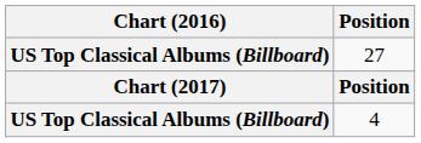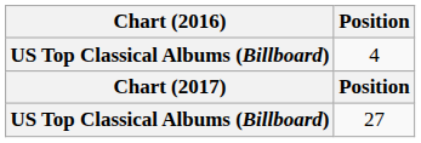 <table class="wikitable plainrowheaders" style="text-align:center">
 <tr>
 <th scope="col">Chart (2016)</th>
 <th scope="col">Position</th>
 </tr>
 <tr>
 <th scope="row">US Top Classical Albums (<em>Billboard</em>)</th>
-<td>27</td>
+<td>4</td>
 </tr>
 <tr>
 <th scope="col">Chart (2017)</th>
 <th scope="col">Position</th>
 </tr>
 <tr>
 <th scope="row">US Top Classical Albums (<em>Billboard</em>)</th>
-<td>4</td>
+<td>27</td>
 </tr>
 </table>
